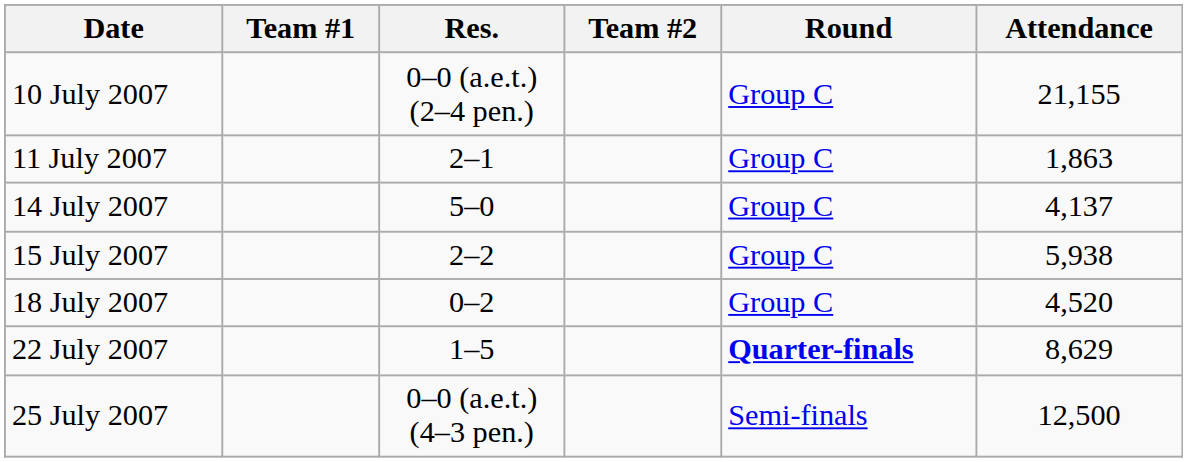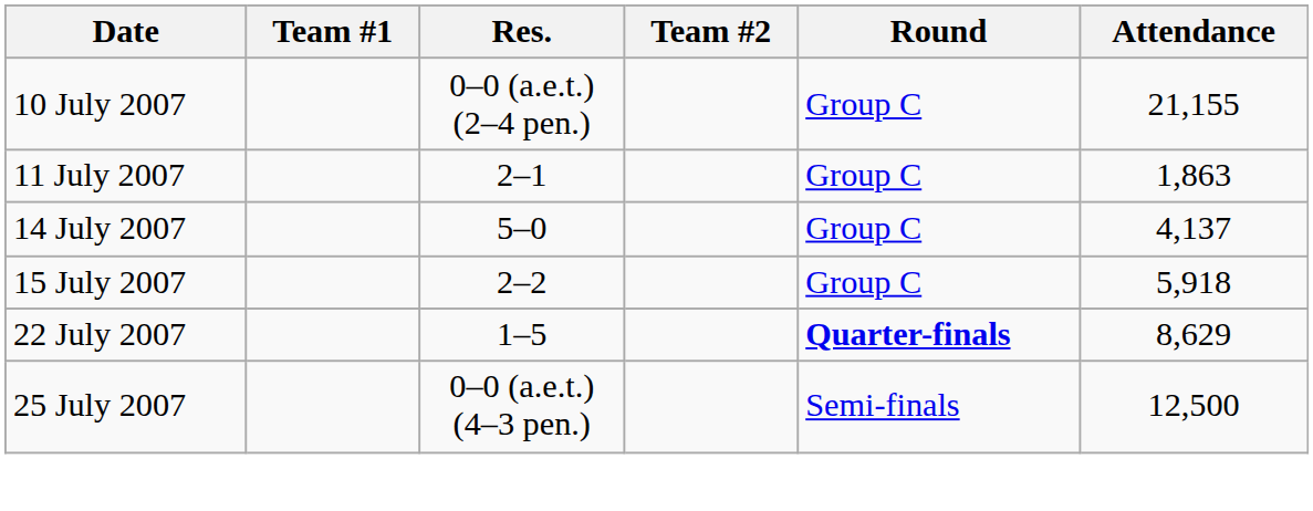 <table class="wikitable" style="text-align:left; width:100%;">
 <tr>
 <th>Date</th>
 <th>Team #1</th>
 <th>Res.</th>
 <th>Team #2</th>
 <th>Round</th>
 <th>Attendance</th>
 </tr>
 <tr>
 <td>10 July 2007</td>
 <td></td>
 <td style="text-align:center;">0–0 (a.e.t.)<br>(2–4 pen.)</td>
 <td><strong></strong></td>
 <td><a href='#'>Group C</a></td>
 <td style="text-align:center;">21,155</td>
 </tr>
 <tr>
 <td>11 July 2007</td>
 <td><strong></strong></td>
 <td style="text-align:center;">2–1</td>
 <td></td>
 <td><a href='#'>Group C</a></td>
 <td style="text-align:center;">1,863</td>
 </tr>
 <tr>
 <td>14 July 2007</td>
 <td><strong></strong></td>
 <td style="text-align:center;">5–0</td>
 <td></td>
 <td><a href='#'>Group C</a></td>
 <td style="text-align:center;">4,137</td>
 </tr>
 <tr>
 <td>15 July 2007</td>
 <td></td>
 <td style="text-align:center;">2–2</td>
 <td></td>
 <td><a href='#'>Group C</a></td>
-<td style="text-align:center;">5,938</td>
-</tr>
-<tr>
-<td>18 July 2007</td>
-<td></td>
-<td style="text-align:center;">0–2</td>
-<td><strong></strong></td>
-<td><a href='#'>Group C</a></td>
-<td style="text-align:center;">4,520</td>
+<td style="text-align:center;">5,918</td>
 </tr>
 <tr>
 <td>22 July 2007</td>
 <td></td>
 <td style="text-align:center;">1–5</td>
 <td><strong></strong></td>
 <td><strong><a href='#'>Quarter-finals</a></strong></td>
 <td style="text-align:center;">8,629</td>
 </tr>
 <tr>
 <td>25 July 2007</td>
 <td><strong></strong></td>
 <td style="text-align:center;">0–0 (a.e.t.)<br>(4–3 pen.)</td>
 <td></td>
 <td><a href='#'>Semi-finals</a></td>
 <td style="text-align:center;">12,500</td>
 </tr>
 </table>
